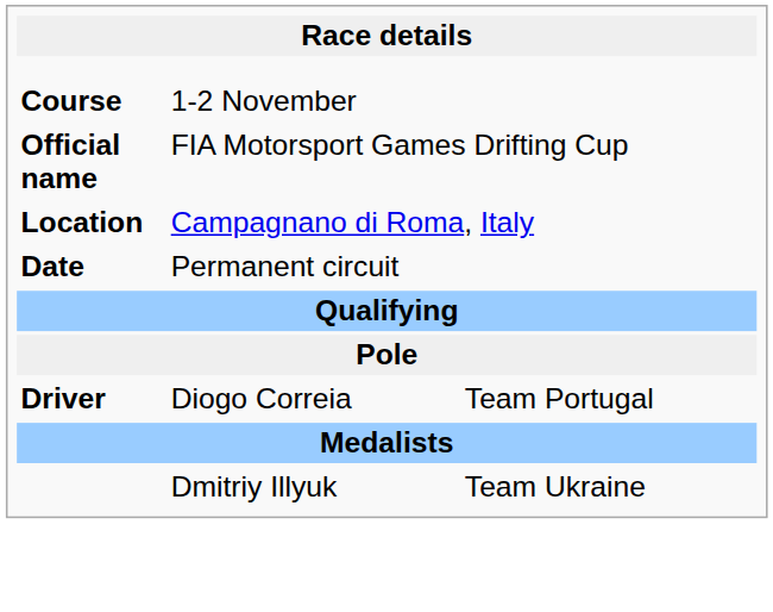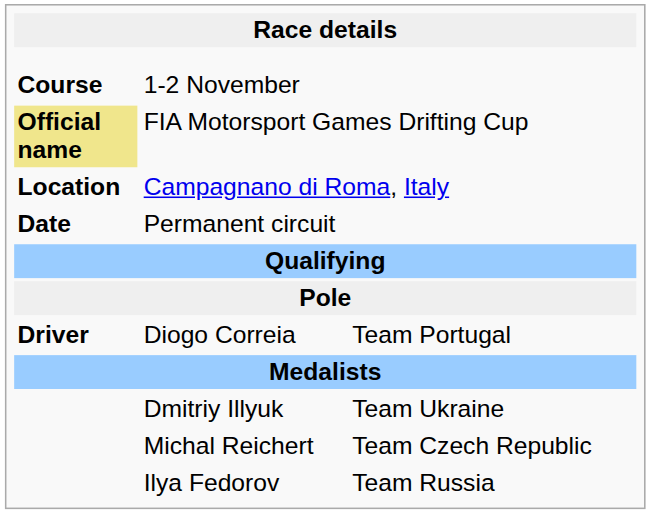 <table class="infobox" align="right" cellpadding="2" style="float:right; width: 26em; ">
 <tr>
 <th colspan="3" bgcolor="#efefef">Race details</th>
 </tr>
 <tr>
 <td colspan="3" style="text-align:center;"></td>
 </tr>
 <tr>
 <td colspan="3" style="text-align:center;"></td>
 </tr>
 <tr>
 <td><strong>Course</strong></td>
 <td>1-2 November</td>
 </tr>
 <tr>
-<td><strong>Official name</strong></td>
+<td style="background: khaki;"><strong>Official name</strong></td>
 <td colspan=2>FIA Motorsport Games Drifting Cup</td>
 </tr>
 <tr>
 <td><strong>Location</strong></td>
 <td colspan=2><a href='#'>Campagnano di Roma</a>, <a href='#'>Italy</a></td>
 </tr>
 <tr>
 <td style="width: 20%;"><strong>Date</strong></td>
 <td colspan=2>Permanent circuit<br></td>
 </tr>
 <tr>
 <td colspan=3 style="text-align:center; background-color:#99ccff"><strong>Qualifying</strong></td>
 </tr>
 <tr>
 <th colspan=3 bgcolor="#efefef">Pole</th>
 </tr>
 <tr>
 <td><strong>Driver</strong></td>
 <td> Diogo Correia</td>
 <td>Team Portugal</td>
 </tr>
 <tr>
 <td colspan=3 style="text-align:center; background-color:#99ccff"><strong>Medalists</strong></td>
 </tr>
 <tr>
 <td></td>
 <td> Dmitriy Illyuk</td>
 <td>Team Ukraine</td>
 </tr>
+<tr>
+<td></td>
+<td> Michal Reichert</td>
+<td>Team Czech Republic</td>
+</tr>
+<tr>
+<td></td>
+<td> Ilya Fedorov</td>
+<td>Team Russia</td>
+</tr>
 </table>
